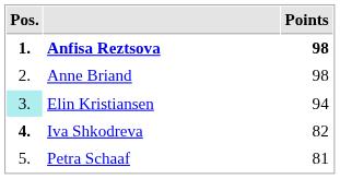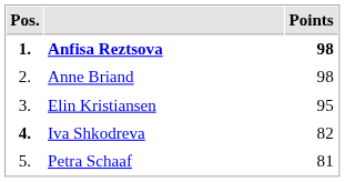 <table cellspacing="1" cellpadding="3" style="border:1px solid #AAAAAA;font-size:90%">
 <tr bgcolor="#E4E4E4">
 <th style="border-bottom:1px solid #AAAAAA" width=10>Pos.</th>
 <th style="border-bottom:1px solid #AAAAAA" width=200></th>
 <th style="border-bottom:1px solid #AAAAAA" width=20>Points</th>
 </tr>
 <tr>
 <td align="center"><strong>1.</strong></td>
 <td> <strong><a href='#'>Anfisa Reztsova</a></strong></td>
 <td align="right"><strong>98</strong></td>
 </tr>
 <tr>
 <td align="center">2.</td>
 <td> <a href='#'>Anne Briand</a></td>
 <td align="right">98</td>
 </tr>
 <tr>
-<td align="center" style="background: paleturquoise;">3.</td>
+<td align="center">3.</td>
 <td> <a href='#'>Elin Kristiansen</a></td>
-<td align="right">94</td>
+<td align="right">95</td>
 </tr>
 <tr>
 <td align="center"><strong>4.</strong></td>
 <td> <a href='#'>Iva Shkodreva</a></td>
 <td align="right">82</td>
 </tr>
 <tr>
 <td align="center">5.</td>
 <td> <a href='#'>Petra Schaaf</a></td>
 <td align="right">81</td>
 </tr>
 </table>
